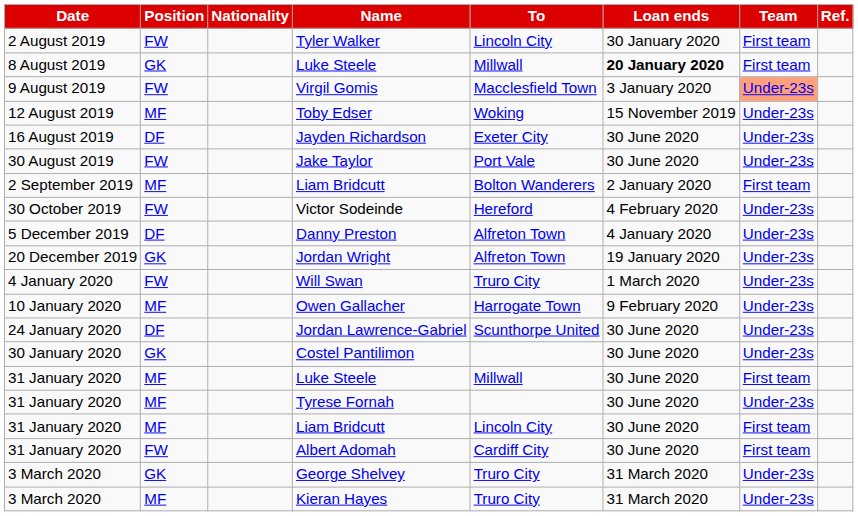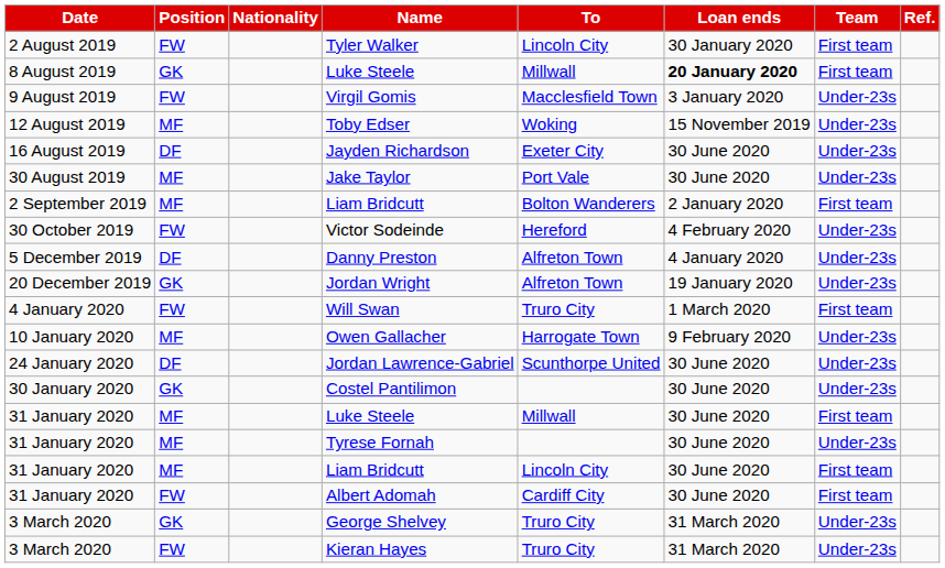 <table class="wikitable">
 <tr>
 <th style="background:#DD0000; color:#FFFFFF;">Date</th>
 <th style="background:#DD0000; color:#FFFFFF;">Position</th>
 <th style="background:#DD0000; color:#FFFFFF;">Nationality</th>
 <th style="background:#DD0000; color:#FFFFFF;">Name</th>
 <th style="background:#DD0000; color:#FFFFFF;">To</th>
 <th style="background:#DD0000; color:#FFFFFF;">Loan ends</th>
 <th style="background:#DD0000; color:#FFFFFF;">Team</th>
 <th style="background:#DD0000; color:#FFFFFF;">Ref.</th>
 </tr>
 <tr>
 <td>2 August 2019</td>
 <td><a href='#'>FW</a></td>
 <td></td>
 <td><a href='#'>Tyler Walker</a></td>
 <td><a href='#'>Lincoln City</a></td>
 <td>30 January 2020</td>
 <td><a href='#'>First team</a></td>
 <td></td>
 </tr>
 <tr>
 <td>8 August 2019</td>
 <td><a href='#'>GK</a></td>
 <td></td>
 <td><a href='#'>Luke Steele</a></td>
 <td><a href='#'>Millwall</a></td>
 <td><strong>20 January 2020</strong></td>
 <td><a href='#'>First team</a></td>
 <td></td>
 </tr>
 <tr>
 <td>9 August 2019</td>
 <td><a href='#'>FW</a></td>
 <td></td>
 <td><a href='#'>Virgil Gomis</a></td>
 <td><a href='#'>Macclesfield Town</a></td>
 <td>3 January 2020</td>
-<td style="background: lightsalmon;"><a href='#'>Under-23s</a></td>
+<td><a href='#'>Under-23s</a></td>
 <td></td>
 </tr>
 <tr>
 <td>12 August 2019</td>
 <td><a href='#'>MF</a></td>
 <td></td>
 <td><a href='#'>Toby Edser</a></td>
 <td><a href='#'>Woking</a></td>
 <td>15 November 2019</td>
 <td><a href='#'>Under-23s</a></td>
 <td></td>
 </tr>
 <tr>
 <td>16 August 2019</td>
 <td><a href='#'>DF</a></td>
 <td></td>
 <td><a href='#'>Jayden Richardson</a></td>
 <td><a href='#'>Exeter City</a></td>
 <td>30 June 2020</td>
 <td><a href='#'>Under-23s</a></td>
 <td></td>
 </tr>
 <tr>
 <td>30 August 2019</td>
-<td><a href='#'>FW</a></td>
+<td><a href='#'>MF</a></td>
 <td></td>
 <td><a href='#'>Jake Taylor</a></td>
 <td><a href='#'>Port Vale</a></td>
 <td>30 June 2020</td>
 <td><a href='#'>Under-23s</a></td>
 <td></td>
 </tr>
 <tr>
 <td>2 September 2019</td>
 <td><a href='#'>MF</a></td>
 <td></td>
 <td><a href='#'>Liam Bridcutt</a></td>
 <td><a href='#'>Bolton Wanderers</a></td>
 <td>2 January 2020</td>
 <td><a href='#'>First team</a></td>
 <td></td>
 </tr>
 <tr>
 <td>30 October 2019</td>
 <td><a href='#'>FW</a></td>
 <td></td>
 <td>Victor Sodeinde</td>
 <td><a href='#'>Hereford</a></td>
 <td>4 February 2020</td>
 <td><a href='#'>Under-23s</a></td>
 <td></td>
 </tr>
 <tr>
 <td>5 December 2019</td>
 <td><a href='#'>DF</a></td>
 <td></td>
 <td><a href='#'>Danny Preston</a></td>
 <td><a href='#'>Alfreton Town</a></td>
 <td>4 January 2020</td>
 <td><a href='#'>Under-23s</a></td>
 <td></td>
 </tr>
 <tr>
 <td>20 December 2019</td>
 <td><a href='#'>GK</a></td>
 <td></td>
 <td><a href='#'>Jordan Wright</a></td>
 <td><a href='#'>Alfreton Town</a></td>
 <td>19 January 2020</td>
 <td><a href='#'>Under-23s</a></td>
 <td></td>
 </tr>
 <tr>
 <td>4 January 2020</td>
 <td><a href='#'>FW</a></td>
 <td></td>
 <td><a href='#'>Will Swan</a></td>
 <td><a href='#'>Truro City</a></td>
 <td>1 March 2020</td>
-<td><a href='#'>Under-23s</a></td>
+<td><a href='#'>First team</a></td>
 <td></td>
 </tr>
 <tr>
 <td>10 January 2020</td>
 <td><a href='#'>MF</a></td>
 <td></td>
 <td><a href='#'>Owen Gallacher</a></td>
 <td><a href='#'>Harrogate Town</a></td>
 <td>9 February 2020</td>
 <td><a href='#'>Under-23s</a></td>
 <td></td>
 </tr>
 <tr>
 <td>24 January 2020</td>
 <td><a href='#'>DF</a></td>
 <td></td>
 <td><a href='#'>Jordan Lawrence-Gabriel</a></td>
 <td><a href='#'>Scunthorpe United</a></td>
 <td>30 June 2020</td>
 <td><a href='#'>Under-23s</a></td>
 <td></td>
 </tr>
 <tr>
 <td>30 January 2020</td>
 <td><a href='#'>GK</a></td>
 <td></td>
 <td><a href='#'>Costel Pantilimon</a></td>
 <td></td>
 <td>30 June 2020</td>
 <td><a href='#'>Under-23s</a></td>
 <td></td>
 </tr>
 <tr>
 <td>31 January 2020</td>
 <td><a href='#'>MF</a></td>
 <td></td>
 <td><a href='#'>Luke Steele</a></td>
 <td><a href='#'>Millwall</a></td>
 <td>30 June 2020</td>
 <td><a href='#'>First team</a></td>
 <td></td>
 </tr>
 <tr>
 <td>31 January 2020</td>
 <td><a href='#'>MF</a></td>
 <td></td>
 <td><a href='#'>Tyrese Fornah</a></td>
 <td></td>
 <td>30 June 2020</td>
 <td><a href='#'>Under-23s</a></td>
 <td></td>
 </tr>
 <tr>
 <td>31 January 2020</td>
 <td><a href='#'>MF</a></td>
 <td></td>
 <td><a href='#'>Liam Bridcutt</a></td>
 <td><a href='#'>Lincoln City</a></td>
 <td>30 June 2020</td>
 <td><a href='#'>First team</a></td>
 <td></td>
 </tr>
 <tr>
 <td>31 January 2020</td>
 <td><a href='#'>FW</a></td>
 <td></td>
 <td><a href='#'>Albert Adomah</a></td>
 <td><a href='#'>Cardiff City</a></td>
 <td>30 June 2020</td>
 <td><a href='#'>First team</a></td>
 <td></td>
 </tr>
 <tr>
 <td>3 March 2020</td>
 <td><a href='#'>GK</a></td>
 <td></td>
 <td><a href='#'>George Shelvey</a></td>
 <td><a href='#'>Truro City</a></td>
 <td>31 March 2020</td>
 <td><a href='#'>Under-23s</a></td>
 <td></td>
 </tr>
 <tr>
 <td>3 March 2020</td>
-<td><a href='#'>MF</a></td>
+<td><a href='#'>FW</a></td>
 <td></td>
 <td><a href='#'>Kieran Hayes</a></td>
 <td><a href='#'>Truro City</a></td>
 <td>31 March 2020</td>
 <td><a href='#'>Under-23s</a></td>
 <td></td>
 </tr>
 </table>
